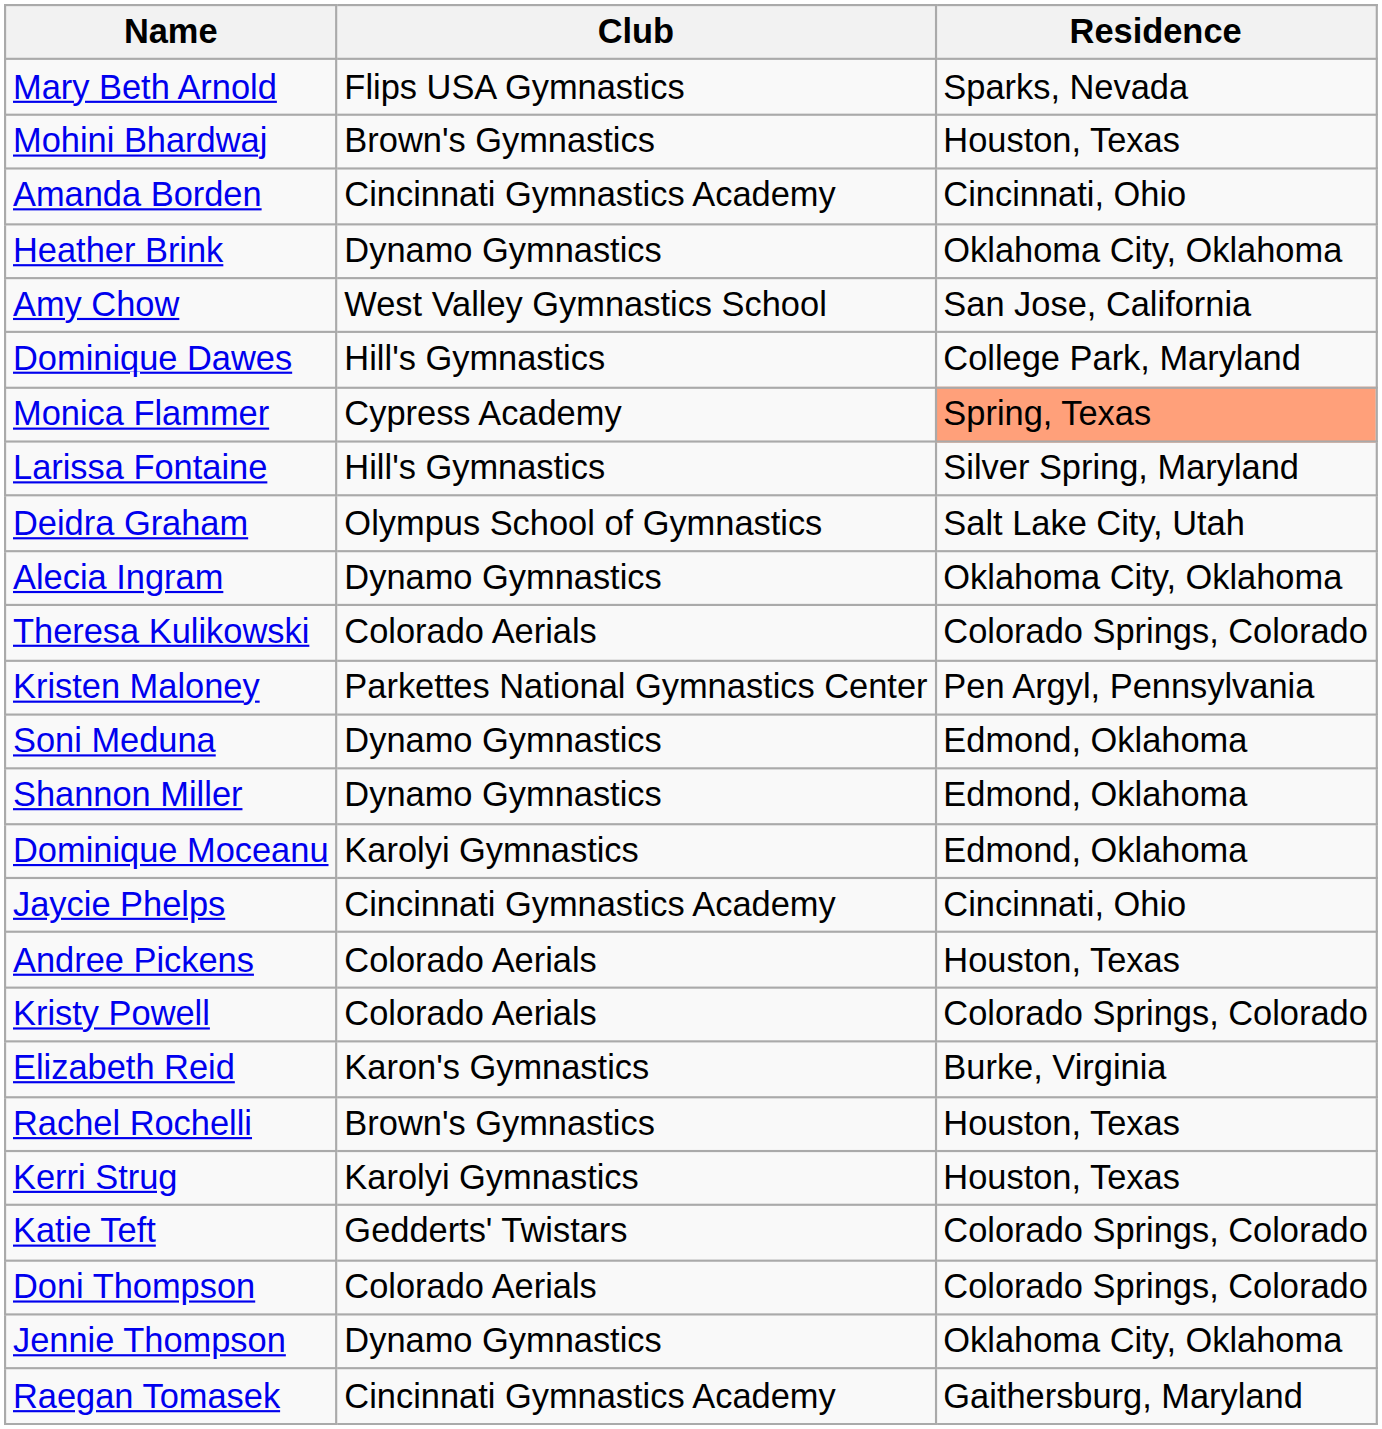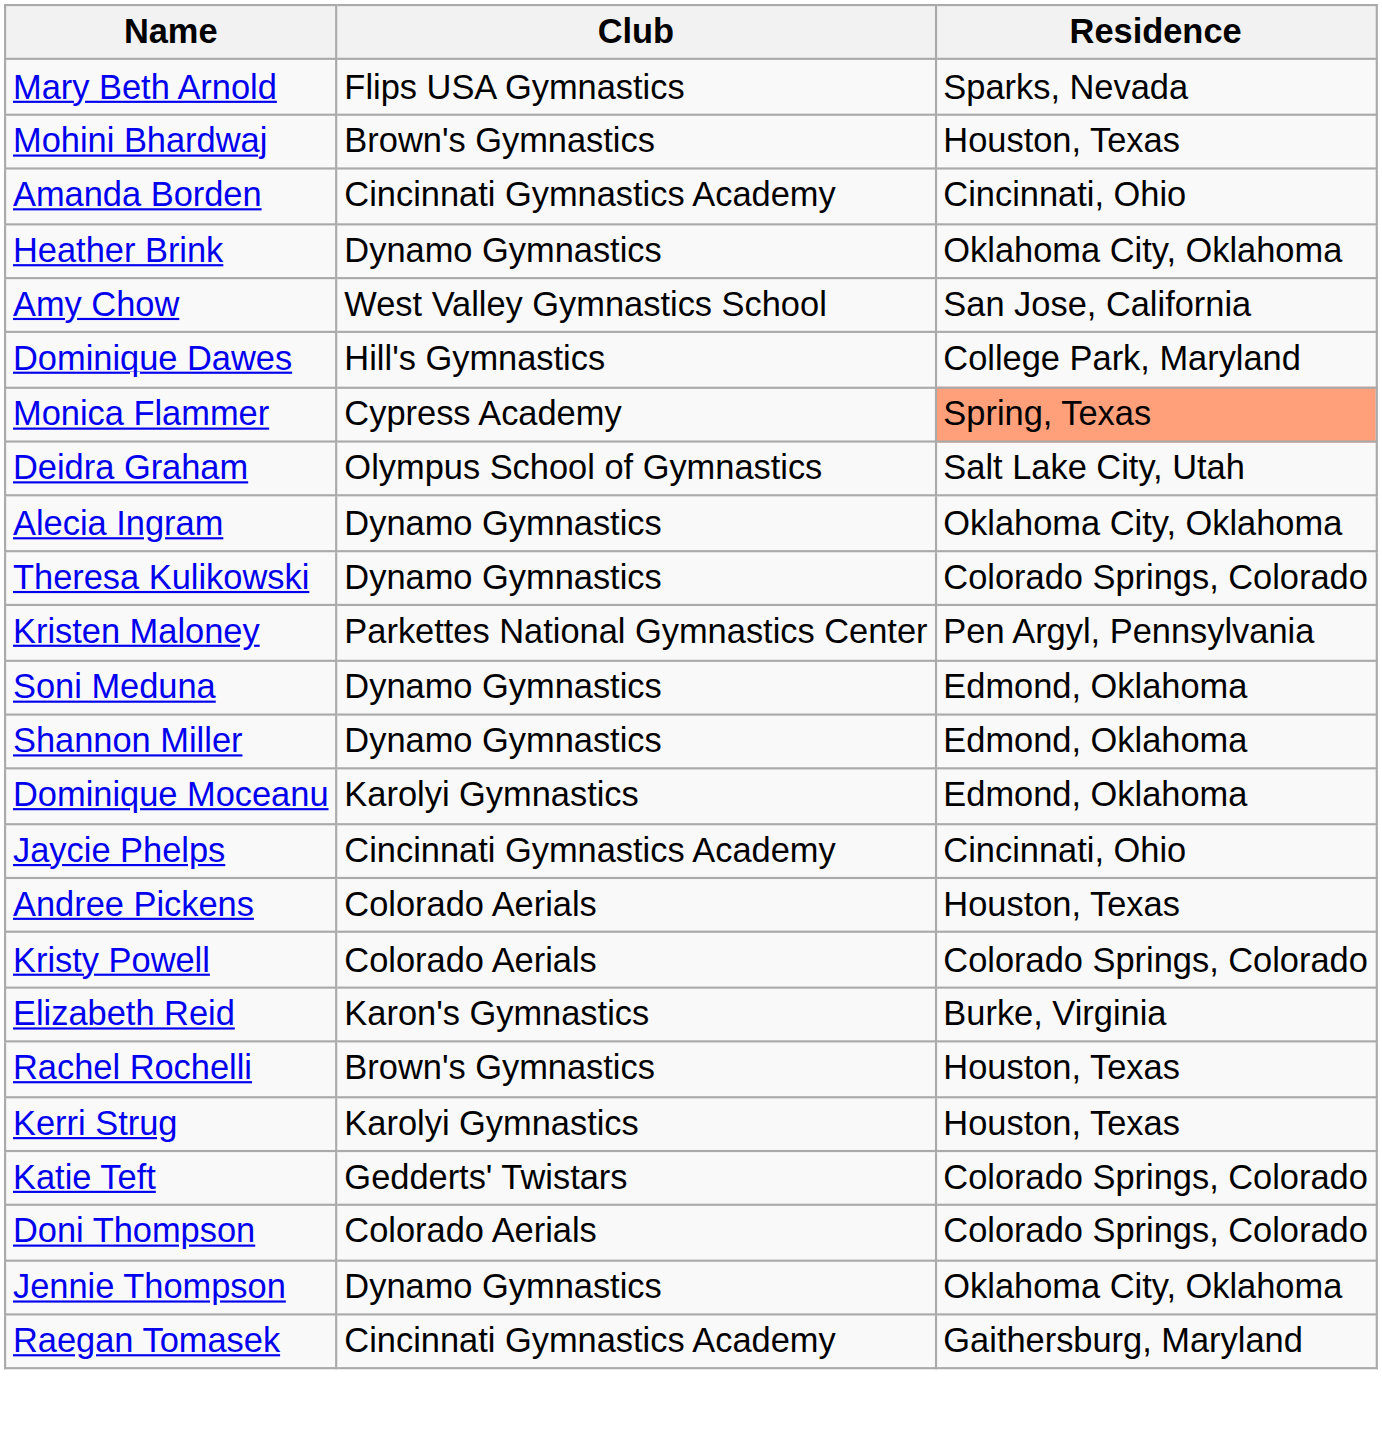 <table class="wikitable">
 <tr>
 <th>Name</th>
 <th>Club</th>
 <th>Residence</th>
 </tr>
 <tr>
 <td><a href='#'>Mary Beth Arnold</a></td>
 <td>Flips USA Gymnastics</td>
 <td>Sparks, Nevada</td>
 </tr>
 <tr>
 <td><a href='#'>Mohini Bhardwaj</a></td>
 <td>Brown's Gymnastics</td>
 <td>Houston, Texas</td>
 </tr>
 <tr>
 <td><a href='#'>Amanda Borden</a></td>
 <td>Cincinnati Gymnastics Academy</td>
 <td>Cincinnati, Ohio</td>
 </tr>
 <tr>
 <td><a href='#'>Heather Brink</a></td>
 <td>Dynamo Gymnastics</td>
 <td>Oklahoma City, Oklahoma</td>
 </tr>
 <tr>
 <td><a href='#'>Amy Chow</a></td>
 <td>West Valley Gymnastics School</td>
 <td>San Jose, California</td>
 </tr>
 <tr>
 <td><a href='#'>Dominique Dawes</a></td>
 <td>Hill's Gymnastics</td>
 <td>College Park, Maryland</td>
 </tr>
 <tr>
 <td><a href='#'>Monica Flammer</a></td>
 <td>Cypress Academy</td>
 <td style="background: lightsalmon;">Spring, Texas</td>
 </tr>
 <tr>
-<td><a href='#'>Larissa Fontaine</a></td>
-<td>Hill's Gymnastics</td>
-<td>Silver Spring, Maryland</td>
-</tr>
-<tr>
 <td><a href='#'>Deidra Graham</a></td>
 <td>Olympus School of Gymnastics</td>
 <td>Salt Lake City, Utah</td>
 </tr>
 <tr>
 <td><a href='#'>Alecia Ingram</a></td>
 <td>Dynamo Gymnastics</td>
 <td>Oklahoma City, Oklahoma</td>
 </tr>
 <tr>
 <td><a href='#'>Theresa Kulikowski</a></td>
-<td>Colorado Aerials</td>
+<td>Dynamo Gymnastics</td>
 <td>Colorado Springs, Colorado</td>
 </tr>
 <tr>
 <td><a href='#'>Kristen Maloney</a></td>
 <td>Parkettes National Gymnastics Center</td>
 <td>Pen Argyl, Pennsylvania</td>
 </tr>
 <tr>
 <td><a href='#'>Soni Meduna</a></td>
 <td>Dynamo Gymnastics</td>
 <td>Edmond, Oklahoma</td>
 </tr>
 <tr>
 <td><a href='#'>Shannon Miller</a></td>
 <td>Dynamo Gymnastics</td>
 <td>Edmond, Oklahoma</td>
 </tr>
 <tr>
 <td><a href='#'>Dominique Moceanu</a></td>
 <td>Karolyi Gymnastics</td>
 <td>Edmond, Oklahoma</td>
 </tr>
 <tr>
 <td><a href='#'>Jaycie Phelps</a></td>
 <td>Cincinnati Gymnastics Academy</td>
 <td>Cincinnati, Ohio</td>
 </tr>
 <tr>
 <td><a href='#'>Andree Pickens</a></td>
 <td>Colorado Aerials</td>
 <td>Houston, Texas</td>
 </tr>
 <tr>
 <td><a href='#'>Kristy Powell</a></td>
 <td>Colorado Aerials</td>
 <td>Colorado Springs, Colorado</td>
 </tr>
 <tr>
 <td><a href='#'>Elizabeth Reid</a></td>
 <td>Karon's Gymnastics</td>
 <td>Burke, Virginia</td>
 </tr>
 <tr>
 <td><a href='#'>Rachel Rochelli</a></td>
 <td>Brown's Gymnastics</td>
 <td>Houston, Texas</td>
 </tr>
 <tr>
 <td><a href='#'>Kerri Strug</a></td>
 <td>Karolyi Gymnastics</td>
 <td>Houston, Texas</td>
 </tr>
 <tr>
 <td><a href='#'>Katie Teft</a></td>
 <td>Gedderts' Twistars</td>
 <td>Colorado Springs, Colorado</td>
 </tr>
 <tr>
 <td><a href='#'>Doni Thompson</a></td>
 <td>Colorado Aerials</td>
 <td>Colorado Springs, Colorado</td>
 </tr>
 <tr>
 <td><a href='#'>Jennie Thompson</a></td>
 <td>Dynamo Gymnastics</td>
 <td>Oklahoma City, Oklahoma</td>
 </tr>
 <tr>
 <td><a href='#'>Raegan Tomasek</a></td>
 <td>Cincinnati Gymnastics Academy</td>
 <td>Gaithersburg, Maryland</td>
 </tr>
 </table>
